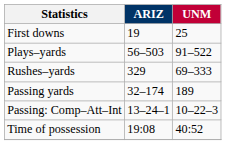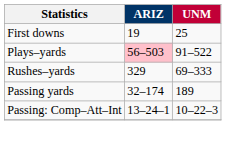 <table class="wikitable">
 <tr>
 <th>Statistics</th>
 <th style="background:#003366; color:#ffffff">ARIZ</th>
 <th style="background:#c10037; color:#ffffff">UNM</th>
 </tr>
 <tr>
 <td>First downs</td>
 <td>19</td>
 <td>25</td>
 </tr>
 <tr>
 <td>Plays–yards</td>
-<td>56–503</td>
+<td style="background: pink;">56–503</td>
 <td>91–522</td>
 </tr>
 <tr>
 <td>Rushes–yards</td>
 <td>329</td>
 <td>69–333</td>
 </tr>
 <tr>
 <td>Passing yards</td>
 <td>32–174</td>
 <td>189</td>
 </tr>
 <tr>
 <td>Passing: Comp–Att–Int</td>
 <td>13–24–1</td>
 <td>10–22–3</td>
 </tr>
 <tr>
-<td>Time of possession</td>
-<td>19:08</td>
-<td>40:52</td>
-</tr>
-<tr>
 </tr>
 </table>
